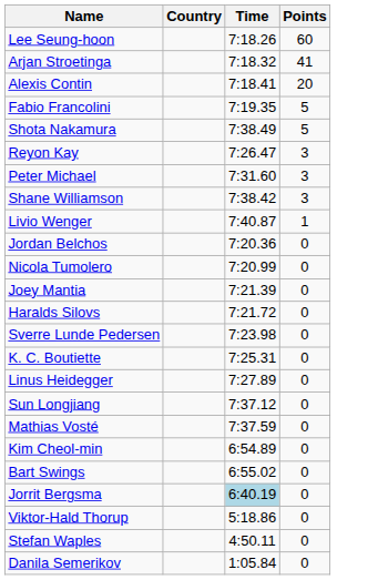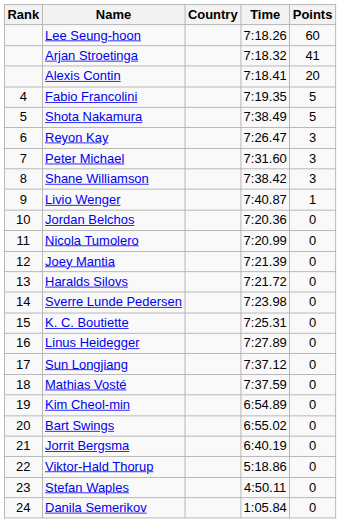 <table class="wikitable sortable" style="text-align:center">
 <tr>
+<th>Rank</th>
 <th>Name</th>
 <th>Country</th>
 <th>Time</th>
 <th>Points</th>
 </tr>
 <tr>
+<td></td>
 <td align=left><a href='#'>Lee Seung-hoon</a></td>
 <td align=left></td>
 <td>7:18.26</td>
 <td>60</td>
 </tr>
 <tr>
+<td></td>
 <td align=left><a href='#'>Arjan Stroetinga</a></td>
 <td align=left></td>
 <td>7:18.32</td>
 <td>41</td>
 </tr>
 <tr>
+<td></td>
 <td align=left><a href='#'>Alexis Contin</a></td>
 <td align=left></td>
 <td>7:18.41</td>
 <td>20</td>
 </tr>
 <tr>
+<td>4</td>
 <td align=left><a href='#'>Fabio Francolini</a></td>
 <td align=left></td>
 <td>7:19.35</td>
 <td>5</td>
 </tr>
 <tr>
+<td>5</td>
 <td align=left><a href='#'>Shota Nakamura</a></td>
 <td align=left></td>
 <td>7:38.49</td>
 <td>5</td>
 </tr>
 <tr>
+<td>6</td>
 <td align=left><a href='#'>Reyon Kay</a></td>
 <td align=left></td>
 <td>7:26.47</td>
 <td>3</td>
 </tr>
 <tr>
+<td>7</td>
 <td align=left><a href='#'>Peter Michael</a></td>
 <td align=left></td>
 <td>7:31.60</td>
 <td>3</td>
 </tr>
 <tr>
+<td>8</td>
 <td align=left><a href='#'>Shane Williamson</a></td>
 <td align=left></td>
 <td>7:38.42</td>
 <td>3</td>
 </tr>
 <tr>
+<td>9</td>
 <td align=left><a href='#'>Livio Wenger</a></td>
 <td align=left></td>
 <td>7:40.87</td>
 <td>1</td>
 </tr>
 <tr>
+<td>10</td>
 <td align=left><a href='#'>Jordan Belchos</a></td>
 <td align=left></td>
 <td>7:20.36</td>
 <td>0</td>
 </tr>
 <tr>
+<td>11</td>
 <td align=left><a href='#'>Nicola Tumolero</a></td>
 <td align=left></td>
 <td>7:20.99</td>
 <td>0</td>
 </tr>
 <tr>
+<td>12</td>
 <td align=left><a href='#'>Joey Mantia</a></td>
 <td align=left></td>
 <td>7:21.39</td>
 <td>0</td>
 </tr>
 <tr>
+<td>13</td>
 <td align=left><a href='#'>Haralds Silovs</a></td>
 <td align=left></td>
 <td>7:21.72</td>
 <td>0</td>
 </tr>
 <tr>
+<td>14</td>
 <td align=left><a href='#'>Sverre Lunde Pedersen</a></td>
 <td align=left></td>
 <td>7:23.98</td>
 <td>0</td>
 </tr>
 <tr>
+<td>15</td>
 <td align=left><a href='#'>K. C. Boutiette</a></td>
 <td align=left></td>
 <td>7:25.31</td>
 <td>0</td>
 </tr>
 <tr>
+<td>16</td>
 <td align=left><a href='#'>Linus Heidegger</a></td>
 <td align=left></td>
 <td>7:27.89</td>
 <td>0</td>
 </tr>
 <tr>
+<td>17</td>
 <td align=left><a href='#'>Sun Longjiang</a></td>
 <td align=left></td>
 <td>7:37.12</td>
 <td>0</td>
 </tr>
 <tr>
+<td>18</td>
 <td align=left><a href='#'>Mathias Vosté</a></td>
 <td align=left></td>
 <td>7:37.59</td>
 <td>0</td>
 </tr>
 <tr>
+<td>19</td>
 <td align=left><a href='#'>Kim Cheol-min</a></td>
 <td align=left></td>
 <td>6:54.89</td>
 <td>0</td>
 </tr>
 <tr>
+<td>20</td>
 <td align=left><a href='#'>Bart Swings</a></td>
 <td align=left></td>
 <td>6:55.02</td>
 <td>0</td>
 </tr>
 <tr>
+<td>21</td>
 <td align=left><a href='#'>Jorrit Bergsma</a></td>
 <td align=left></td>
-<td style="background: lightblue;">6:40.19</td>
+<td>6:40.19</td>
 <td>0</td>
 </tr>
 <tr>
+<td>22</td>
 <td align=left><a href='#'>Viktor-Hald Thorup</a></td>
 <td align=left></td>
 <td>5:18.86</td>
 <td>0</td>
 </tr>
 <tr>
+<td>23</td>
 <td align=left><a href='#'>Stefan Waples</a></td>
 <td align=left></td>
 <td>4:50.11</td>
 <td>0</td>
 </tr>
 <tr>
+<td>24</td>
 <td align=left><a href='#'>Danila Semerikov</a></td>
 <td align=left></td>
 <td>1:05.84</td>
 <td>0</td>
 </tr>
 </table>
